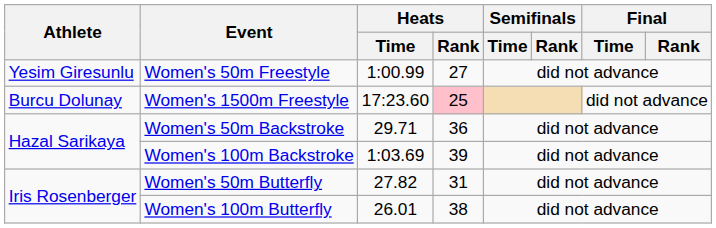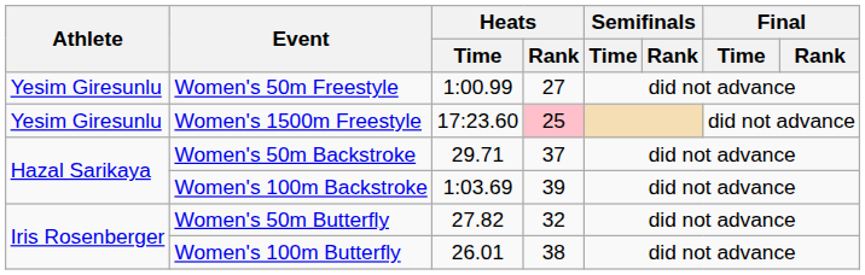 <table class=wikitable style="font-size:90%">
 <tr>
 <th rowspan="2">Athlete</th>
 <th rowspan="2">Event</th>
 <th colspan="2">Heats</th>
 <th colspan="2">Semifinals</th>
 <th colspan="2">Final</th>
 </tr>
 <tr>
 <th>Time</th>
 <th>Rank</th>
 <th>Time</th>
 <th>Rank</th>
 <th>Time</th>
 <th>Rank</th>
 </tr>
 <tr>
 <td rowspan="1"><a href='#'>Yesim Giresunlu</a></td>
 <td><a href='#'>Women's 50m Freestyle</a></td>
 <td align=center>1:00.99</td>
 <td align=center>27</td>
 <td align=center colspan=4>did not advance</td>
 </tr>
 <tr>
-<td rowspan="1"><a href='#'>Burcu Dolunay</a></td>
+<td rowspan="1"><a href='#'>Yesim Giresunlu</a></td>
 <td><a href='#'>Women's 1500m Freestyle</a></td>
 <td align=center>17:23.60</td>
 <td align=center style="background: pink;">25</td>
 <td colspan= 2 bgcolor="wheat"></td>
 <td align=center colspan=2>did not advance</td>
 </tr>
 <tr>
 <td rowspan="2"><a href='#'>Hazal Sarikaya</a></td>
 <td><a href='#'>Women's 50m Backstroke</a></td>
 <td align=center>29.71</td>
-<td align=center>36</td>
+<td align=center>37</td>
 <td align=center colspan=4>did not advance</td>
 </tr>
 <tr>
 <td><a href='#'>Women's 100m Backstroke</a></td>
 <td align=center>1:03.69</td>
 <td align=center>39</td>
 <td align=center colspan=4>did not advance</td>
 </tr>
 <tr>
 <td rowspan="2"><a href='#'>Iris Rosenberger</a></td>
 <td><a href='#'>Women's 50m Butterfly</a></td>
 <td align=center>27.82</td>
-<td align=center>31</td>
+<td align=center>32</td>
 <td align=center colspan=4>did not advance</td>
 </tr>
 <tr>
 <td><a href='#'>Women's 100m Butterfly</a></td>
 <td align=center>26.01</td>
 <td align=center>38</td>
 <td align=center colspan=4>did not advance</td>
 </tr>
 </table>
